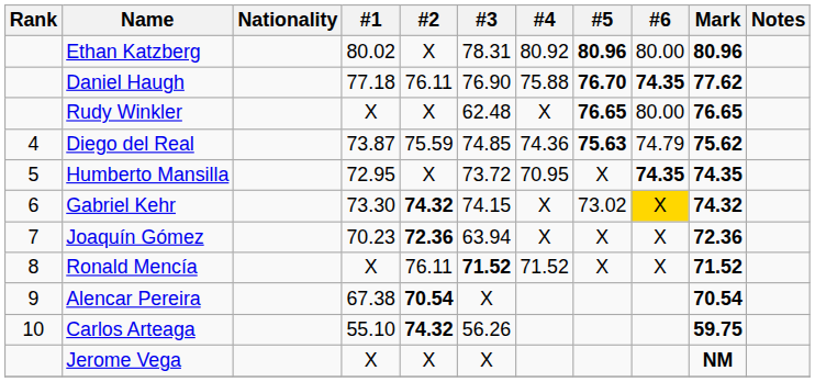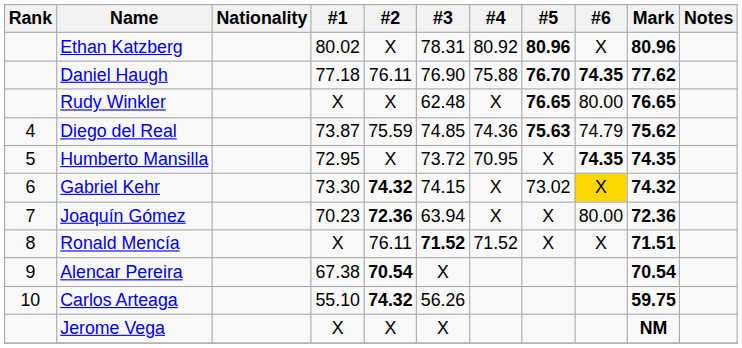 <table class="wikitable sortable" style="text-align:center">
 <tr>
 <th>Rank</th>
 <th>Name</th>
 <th>Nationality</th>
 <th>#1</th>
 <th>#2</th>
 <th>#3</th>
 <th>#4</th>
 <th>#5</th>
 <th>#6</th>
 <th>Mark</th>
 <th>Notes</th>
 </tr>
 <tr>
 <td></td>
 <td align=left><a href='#'>Ethan Katzberg</a></td>
 <td align=left></td>
 <td>80.02</td>
 <td>X</td>
 <td>78.31</td>
 <td>80.92</td>
 <td><strong>80.96</strong></td>
-<td>80.00</td>
+<td>X</td>
 <td><strong>80.96</strong></td>
 <td></td>
 </tr>
 <tr>
 <td></td>
 <td align=left><a href='#'>Daniel Haugh</a></td>
 <td align=left></td>
 <td>77.18</td>
 <td>76.11</td>
 <td>76.90</td>
 <td>75.88</td>
 <td><strong>76.70</strong></td>
 <td><strong>74.35</strong></td>
 <td><strong>77.62</strong></td>
 <td></td>
 </tr>
 <tr>
 <td></td>
 <td align=left><a href='#'>Rudy Winkler</a></td>
 <td align=left></td>
 <td>X</td>
 <td>X</td>
 <td>62.48</td>
 <td>X</td>
 <td><strong>76.65</strong></td>
 <td>80.00</td>
 <td><strong>76.65</strong></td>
 <td></td>
 </tr>
 <tr>
 <td>4</td>
 <td align=left><a href='#'>Diego del Real</a></td>
 <td align=left></td>
 <td>73.87</td>
 <td>75.59</td>
 <td>74.85</td>
 <td>74.36</td>
 <td><strong>75.63</strong></td>
 <td>74.79</td>
 <td><strong>75.62</strong></td>
 <td></td>
 </tr>
 <tr>
 <td>5</td>
 <td align=left><a href='#'>Humberto Mansilla</a></td>
 <td align=left></td>
 <td>72.95</td>
 <td>X</td>
 <td>73.72</td>
 <td>70.95</td>
 <td>X</td>
 <td><strong>74.35</strong></td>
 <td><strong>74.35</strong></td>
 <td></td>
 </tr>
 <tr>
 <td>6</td>
 <td align=left><a href='#'>Gabriel Kehr</a></td>
 <td align=left></td>
 <td>73.30</td>
 <td><strong>74.32</strong></td>
 <td>74.15</td>
 <td>X</td>
 <td>73.02</td>
 <td style="background: gold;">X</td>
 <td><strong>74.32</strong></td>
 <td></td>
 </tr>
 <tr>
 <td>7</td>
 <td align=left><a href='#'>Joaquín Gómez</a></td>
 <td align=left></td>
 <td>70.23</td>
 <td><strong>72.36</strong></td>
 <td>63.94</td>
 <td>X</td>
 <td>X</td>
-<td>X</td>
+<td>80.00</td>
 <td><strong>72.36</strong></td>
 <td></td>
 </tr>
 <tr>
 <td>8</td>
 <td align=left><a href='#'>Ronald Mencía</a></td>
 <td align=left></td>
 <td>X</td>
 <td>76.11</td>
 <td><strong>71.52</strong></td>
 <td>71.52</td>
 <td>X</td>
 <td>X</td>
-<td><strong>71.52</strong></td>
+<td><strong>71.51</strong></td>
 <td></td>
 </tr>
 <tr>
 <td>9</td>
 <td align=left><a href='#'>Alencar Pereira</a></td>
 <td align=left></td>
 <td>67.38</td>
 <td><strong>70.54</strong></td>
 <td>X</td>
 <td></td>
 <td></td>
 <td></td>
 <td><strong>70.54</strong></td>
 <td></td>
 </tr>
 <tr>
 <td>10</td>
 <td align=left><a href='#'>Carlos Arteaga</a></td>
 <td align=left></td>
 <td>55.10</td>
 <td><strong>74.32</strong></td>
 <td>56.26</td>
 <td></td>
 <td></td>
 <td></td>
 <td><strong>59.75</strong></td>
 <td></td>
 </tr>
 <tr>
 <td></td>
 <td align=left><a href='#'>Jerome Vega</a></td>
 <td align=left></td>
 <td>X</td>
 <td>X</td>
 <td>X</td>
 <td></td>
 <td></td>
 <td></td>
 <td><strong>NM</strong></td>
 <td></td>
 </tr>
 <tr>
 </tr>
 </table>
